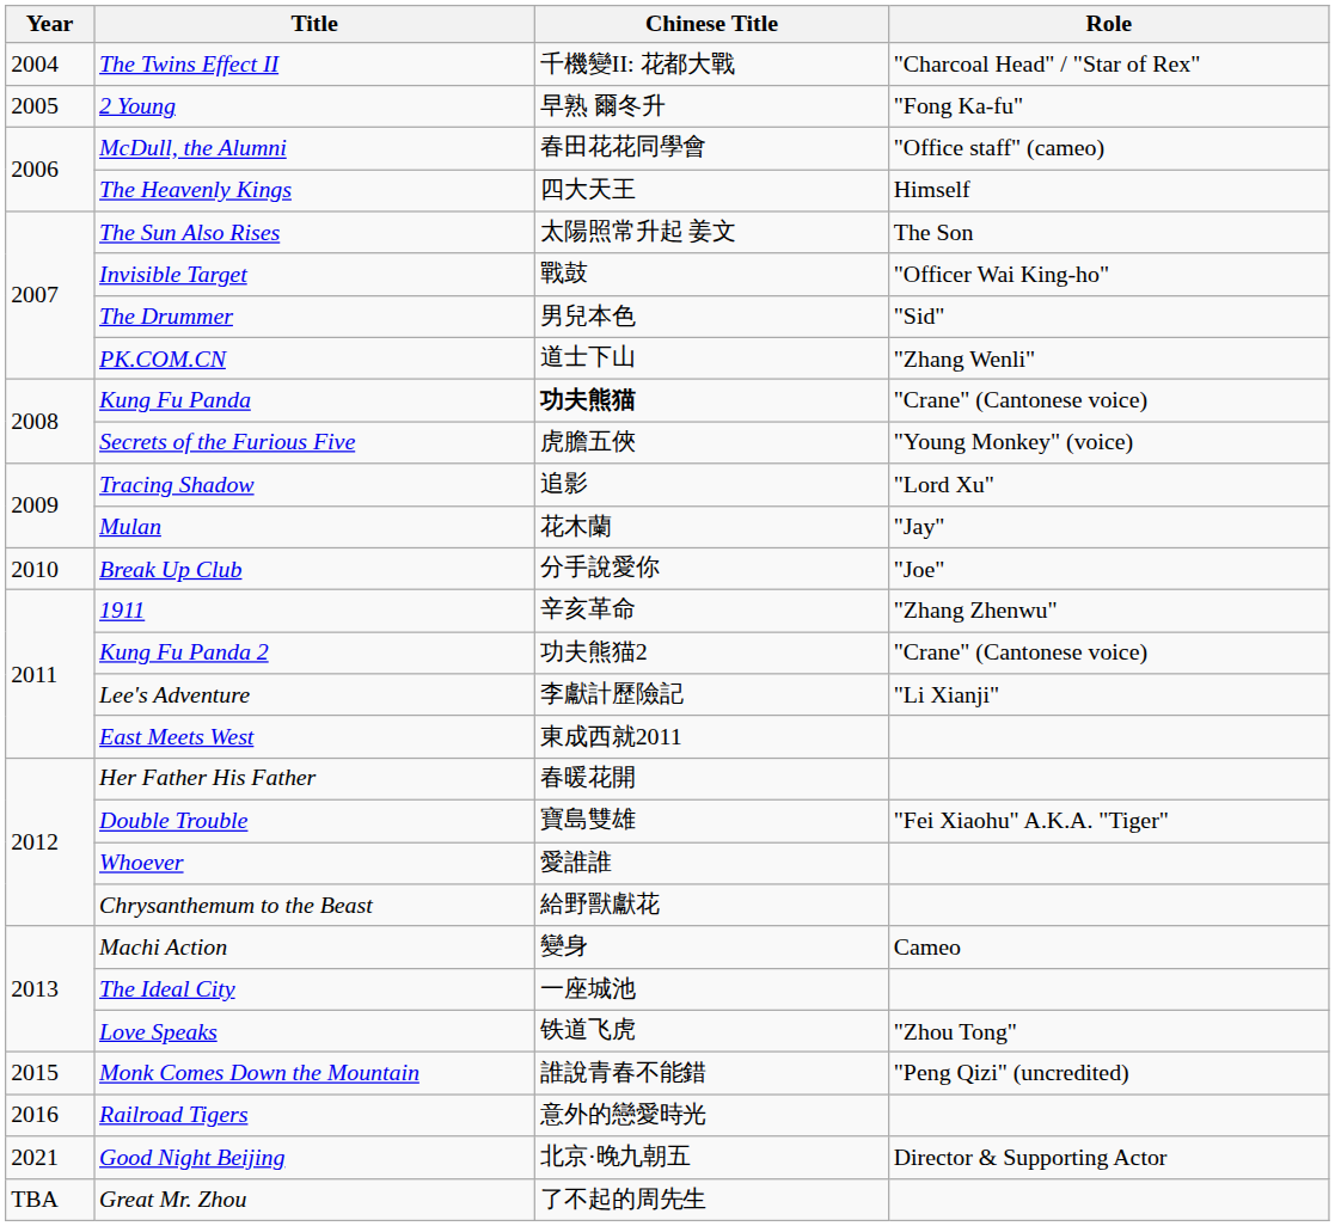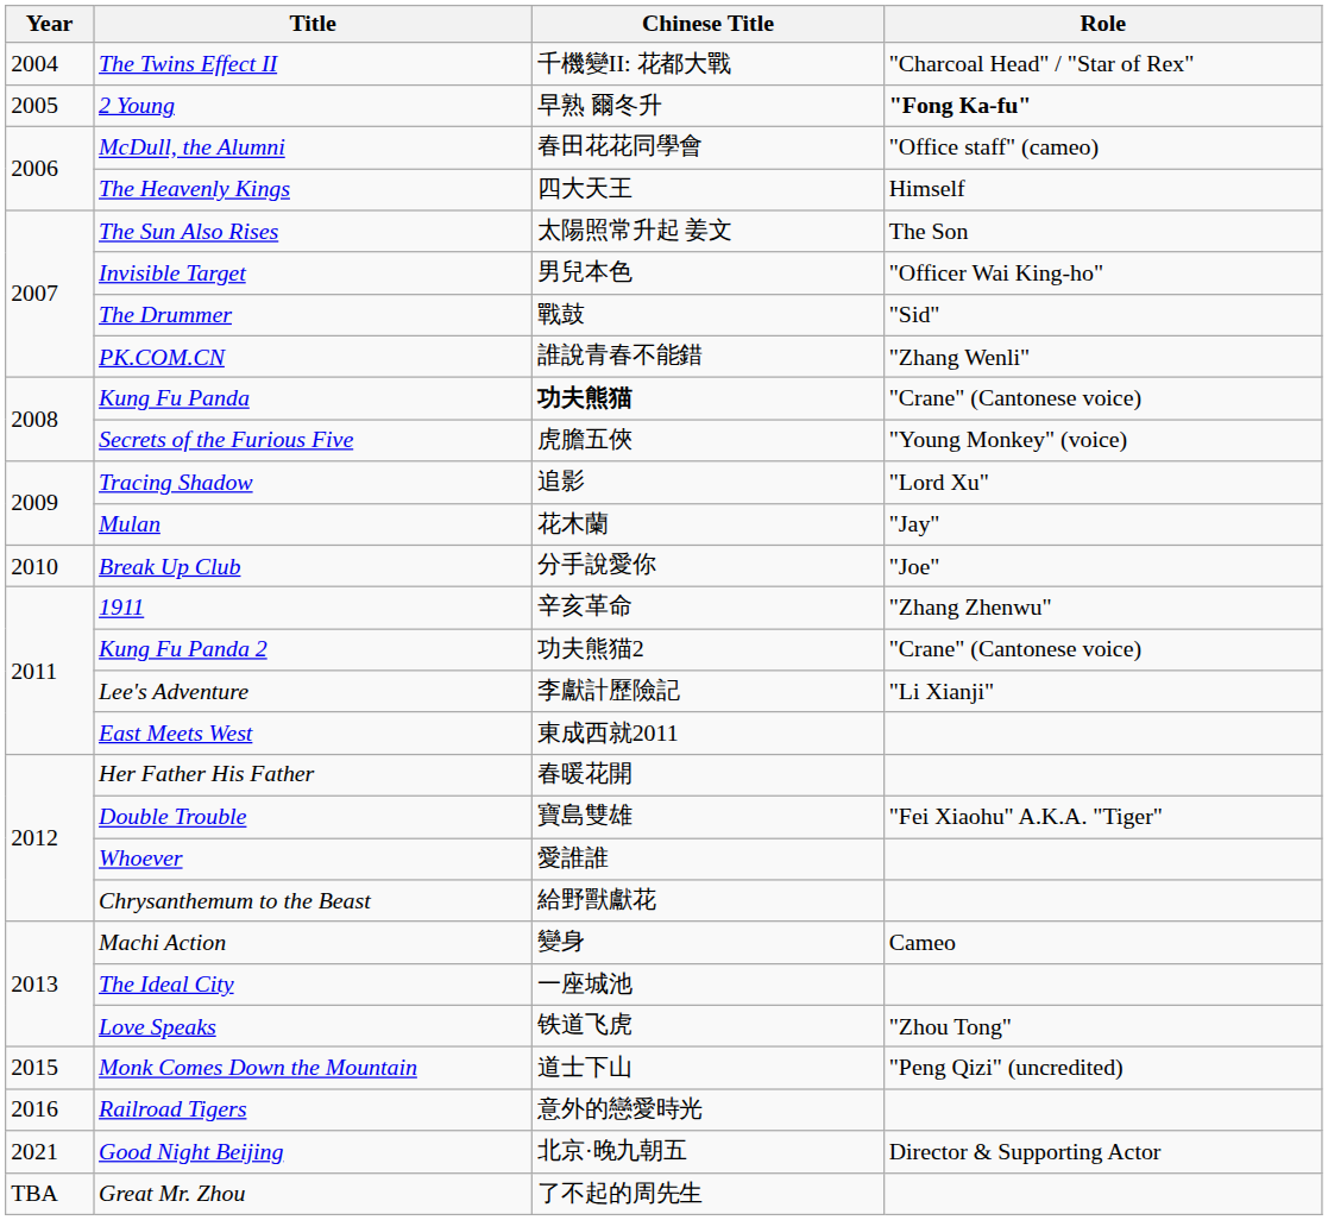 <table class="wikitable">
 <tr>
 <th style="width:5%;">Year</th>
 <th style="width:25%;">Title</th>
 <th style="width:20%;">Chinese Title</th>
 <th style="width:25%;">Role</th>
 </tr>
 <tr>
 <td>2004</td>
 <td><em><a href='#'>The Twins Effect II</a></em></td>
 <td>千機變II: 花都大戰</td>
 <td>"Charcoal Head" / "Star of Rex"</td>
 </tr>
 <tr>
 <td>2005</td>
 <td><em><a href='#'>2 Young</a></em></td>
 <td>早熟 爾冬升</td>
-<td>"Fong Ka-fu"</td>
+<td><strong>"Fong Ka-fu"</strong></td>
 </tr>
 <tr>
 <td rowspan=2>2006</td>
 <td><em><a href='#'>McDull, the Alumni</a></em></td>
 <td>春田花花同學會</td>
 <td>"Office staff" (cameo)</td>
 </tr>
 <tr>
 <td><em><a href='#'>The Heavenly Kings</a></em></td>
 <td>四大天王</td>
 <td>Himself</td>
 </tr>
 <tr>
 <td rowspan=4>2007</td>
 <td><em><a href='#'>The Sun Also Rises</a></em></td>
 <td>太陽照常升起 姜文</td>
 <td>The Son</td>
 </tr>
 <tr>
 <td><em><a href='#'>Invisible Target</a></em></td>
-<td>戰鼓</td>
+<td>男兒本色</td>
 <td>"Officer Wai King-ho"</td>
 </tr>
 <tr>
 <td><em><a href='#'>The Drummer</a></em></td>
-<td>男兒本色</td>
+<td>戰鼓</td>
 <td>"Sid"</td>
 </tr>
 <tr>
 <td><em><a href='#'>PK.COM.CN</a></em></td>
-<td>道士下山</td>
+<td>誰說青春不能錯</td>
 <td>"Zhang Wenli"</td>
 </tr>
 <tr>
 <td rowspan=2>2008</td>
 <td><em><a href='#'>Kung Fu Panda</a></em></td>
 <td><strong>功夫熊猫</strong></td>
 <td>"Crane" (Cantonese voice)</td>
 </tr>
 <tr>
 <td><em><a href='#'>Secrets of the Furious Five</a></em></td>
 <td>虎膽五俠</td>
 <td>"Young Monkey" (voice)</td>
 </tr>
 <tr>
 <td rowspan=2>2009</td>
 <td><em><a href='#'>Tracing Shadow</a></em></td>
 <td>追影</td>
 <td>"Lord Xu"</td>
 </tr>
 <tr>
 <td><em><a href='#'>Mulan</a></em></td>
 <td>花木蘭</td>
 <td>"Jay"</td>
 </tr>
 <tr>
 <td>2010</td>
 <td><em><a href='#'>Break Up Club</a></em></td>
 <td>分手說愛你</td>
 <td>"Joe"</td>
 </tr>
 <tr>
 <td rowspan=4>2011</td>
 <td><em><a href='#'>1911</a></em></td>
 <td>辛亥革命</td>
 <td>"Zhang Zhenwu"</td>
 </tr>
 <tr>
 <td><em><a href='#'>Kung Fu Panda 2</a></em></td>
 <td>功夫熊猫2</td>
 <td>"Crane" (Cantonese voice)</td>
 </tr>
 <tr>
 <td><em>Lee's Adventure</em></td>
 <td>李獻計歷險記</td>
 <td>"Li Xianji"</td>
 </tr>
 <tr>
 <td><em><a href='#'>East Meets West</a></em></td>
 <td>東成西就2011</td>
 <td></td>
 </tr>
 <tr>
 <td rowspan=4>2012</td>
 <td><em>Her Father His Father</em></td>
 <td>春暖花開</td>
 <td></td>
 </tr>
 <tr>
 <td><em><a href='#'>Double Trouble</a></em></td>
 <td>寶島雙雄</td>
 <td>"Fei Xiaohu" A.K.A. "Tiger"</td>
 </tr>
 <tr>
 <td><em><a href='#'>Whoever</a></em></td>
 <td>愛誰誰</td>
 <td></td>
 </tr>
 <tr>
 <td><em>Chrysanthemum to the Beast</em></td>
 <td>給野獸獻花</td>
 <td></td>
 </tr>
 <tr>
 <td rowspan=3>2013</td>
 <td><em>Machi Action</em></td>
 <td>變身</td>
 <td>Cameo</td>
 </tr>
 <tr>
 <td><em><a href='#'>The Ideal City</a></em></td>
 <td>一座城池</td>
 <td></td>
 </tr>
 <tr>
 <td><em><a href='#'>Love Speaks</a></em></td>
 <td>铁道飞虎</td>
 <td>"Zhou Tong"</td>
 </tr>
 <tr>
 <td>2015</td>
 <td><em><a href='#'>Monk Comes Down the Mountain</a></em></td>
-<td>誰說青春不能錯</td>
+<td>道士下山</td>
 <td>"Peng Qizi" (uncredited)</td>
 </tr>
 <tr>
 <td>2016</td>
 <td><em><a href='#'>Railroad Tigers</a></em></td>
 <td>意外的戀愛時光</td>
 <td></td>
 </tr>
 <tr>
 <td>2021</td>
 <td><em><a href='#'>Good Night Beijing</a></em></td>
 <td>北京·晚九朝五</td>
 <td>Director & Supporting Actor</td>
 </tr>
 <tr>
 <td>TBA</td>
 <td><em>Great Mr. Zhou</em></td>
 <td>了不起的周先生</td>
 <td></td>
 </tr>
 </table>
